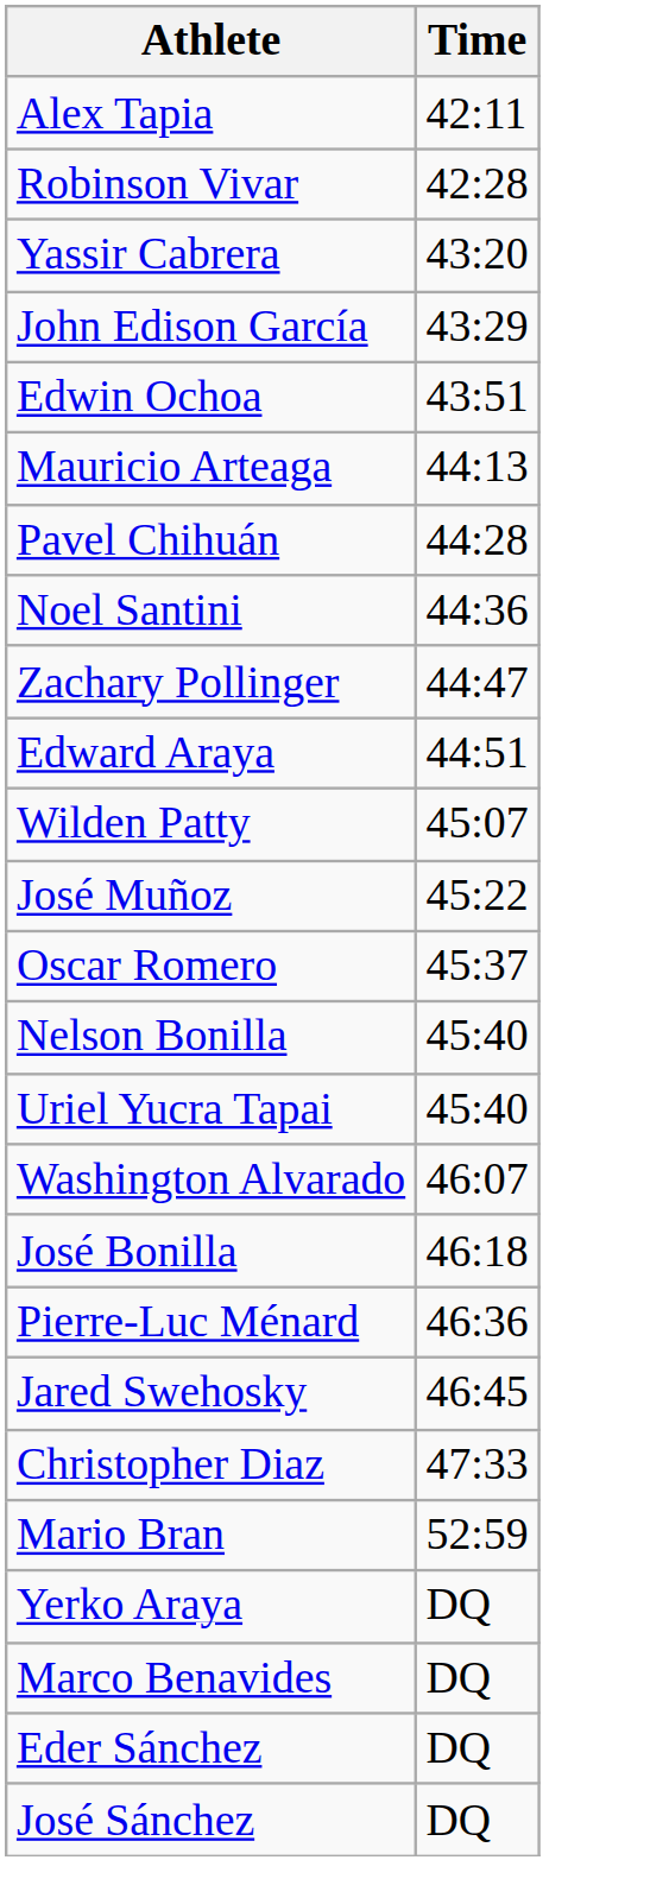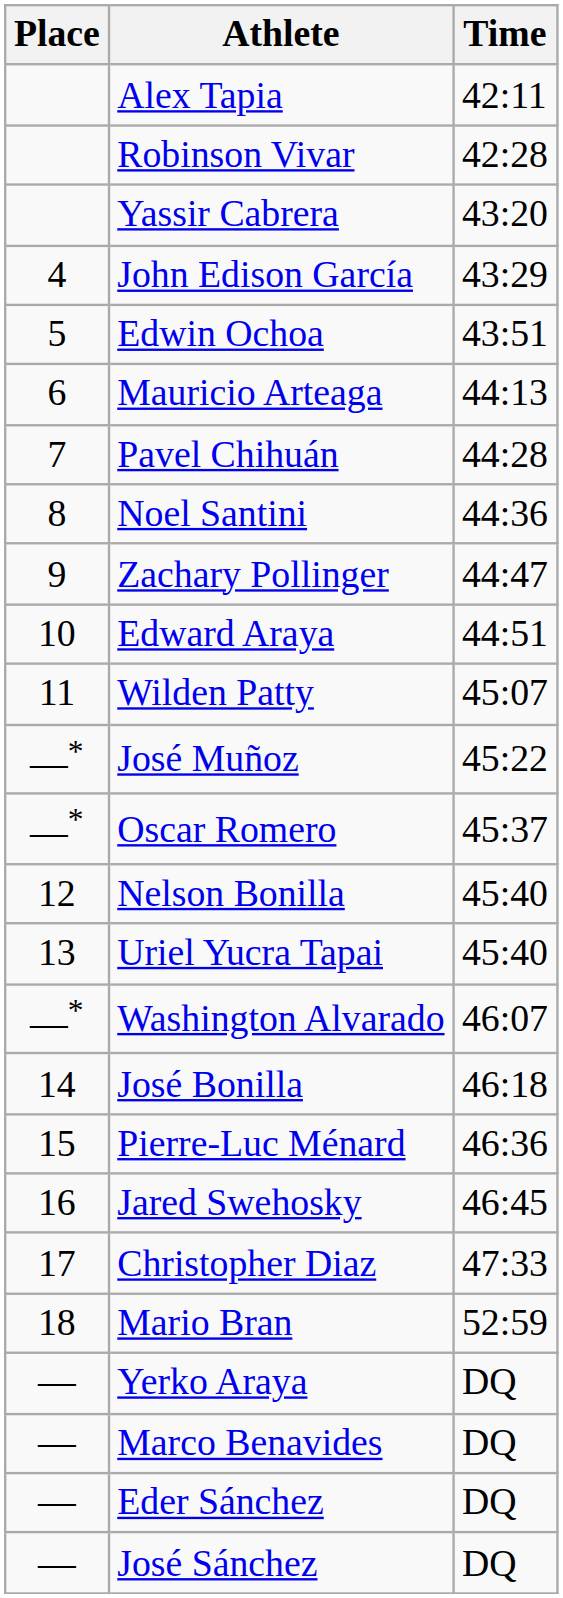 <table class=wikitable>
 <tr>
+<th>Place</th>
 <th>Athlete</th>
 <th>Time</th>
 </tr>
 <tr>
+<td align=center></td>
 <td><a href='#'>Alex Tapia</a> </td>
 <td>42:11</td>
 </tr>
 <tr>
+<td align=center></td>
 <td><a href='#'>Robinson Vivar</a> </td>
 <td>42:28</td>
 </tr>
 <tr>
+<td align=center></td>
 <td><a href='#'>Yassir Cabrera</a> </td>
 <td>43:20</td>
 </tr>
 <tr>
+<td align=center>4</td>
 <td><a href='#'>John Edison García</a> </td>
 <td>43:29</td>
 </tr>
 <tr>
+<td align=center>5</td>
 <td><a href='#'>Edwin Ochoa</a> </td>
 <td>43:51</td>
 </tr>
 <tr>
+<td align=center>6</td>
 <td><a href='#'>Mauricio Arteaga</a> </td>
 <td>44:13</td>
 </tr>
 <tr>
+<td align=center>7</td>
 <td><a href='#'>Pavel Chihuán</a> </td>
 <td>44:28</td>
 </tr>
 <tr>
+<td align=center>8</td>
 <td><a href='#'>Noel Santini</a> </td>
 <td>44:36</td>
 </tr>
 <tr>
+<td align=center>9</td>
 <td><a href='#'>Zachary Pollinger</a> </td>
 <td>44:47</td>
 </tr>
 <tr>
+<td align=center>10</td>
 <td><a href='#'>Edward Araya</a> </td>
 <td>44:51</td>
 </tr>
 <tr>
+<td align=center>11</td>
 <td><a href='#'>Wilden Patty</a> </td>
 <td>45:07</td>
 </tr>
 <tr>
+<td align=center>—<sup>*</sup></td>
 <td><a href='#'>José Muñoz</a> </td>
 <td>45:22</td>
 </tr>
 <tr>
+<td align=center>—<sup>*</sup></td>
 <td><a href='#'>Oscar Romero</a> </td>
 <td>45:37</td>
 </tr>
 <tr>
+<td align=center>12</td>
 <td><a href='#'>Nelson Bonilla</a> </td>
 <td>45:40</td>
 </tr>
 <tr>
+<td align=center>13</td>
 <td><a href='#'>Uriel Yucra Tapai</a> </td>
 <td>45:40</td>
 </tr>
 <tr>
+<td align=center>—<sup>*</sup></td>
 <td><a href='#'>Washington Alvarado</a> </td>
 <td>46:07</td>
 </tr>
 <tr>
+<td align=center>14</td>
 <td><a href='#'>José Bonilla</a> </td>
 <td>46:18</td>
 </tr>
 <tr>
+<td align=center>15</td>
 <td><a href='#'>Pierre-Luc Ménard</a> </td>
 <td>46:36</td>
 </tr>
 <tr>
+<td align=center>16</td>
 <td><a href='#'>Jared Swehosky</a> </td>
 <td>46:45</td>
 </tr>
 <tr>
+<td align=center>17</td>
 <td><a href='#'>Christopher Diaz</a> </td>
 <td>47:33</td>
 </tr>
 <tr>
+<td align=center>18</td>
 <td><a href='#'>Mario Bran</a> </td>
 <td>52:59</td>
 </tr>
 <tr>
+<td align=center>—</td>
 <td><a href='#'>Yerko Araya</a> </td>
 <td>DQ</td>
 </tr>
 <tr>
+<td align=center>—</td>
 <td><a href='#'>Marco Benavides</a> </td>
 <td>DQ</td>
 </tr>
 <tr>
+<td align=center>—</td>
 <td><a href='#'>Eder Sánchez</a> </td>
 <td>DQ</td>
 </tr>
 <tr>
+<td align=center>—</td>
 <td><a href='#'>José Sánchez</a> </td>
 <td>DQ</td>
 </tr>
 </table>
